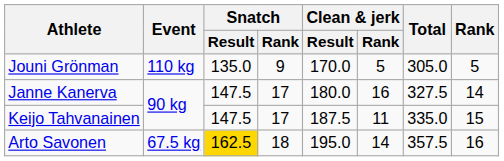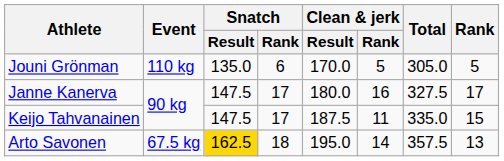 <table class="wikitable" style="font-size:90%">
 <tr>
 <th rowspan="2">Athlete</th>
 <th rowspan="2">Event</th>
 <th colspan="2">Snatch</th>
 <th colspan="2">Clean & jerk</th>
 <th rowspan="2">Total</th>
 <th rowspan="2">Rank</th>
 </tr>
 <tr style="font-size:95%">
 <th>Result</th>
 <th>Rank</th>
 <th>Result</th>
 <th>Rank</th>
 </tr>
 <tr align=center>
 <td align=left><a href='#'>Jouni Grönman</a></td>
 <td align=left><a href='#'>110 kg</a></td>
 <td>135.0</td>
-<td>9</td>
+<td>6</td>
 <td>170.0</td>
 <td>5</td>
 <td>305.0</td>
 <td>5</td>
 </tr>
 <tr align=center>
 <td align=left><a href='#'>Janne Kanerva</a></td>
 <td align=left rowspan=2><a href='#'>90 kg</a></td>
 <td>147.5</td>
 <td>17</td>
 <td>180.0</td>
 <td>16</td>
 <td>327.5</td>
-<td>14</td>
+<td>17</td>
 </tr>
 <tr align=center>
 <td align=left><a href='#'>Keijo Tahvanainen</a></td>
 <td>147.5</td>
 <td>17</td>
 <td>187.5</td>
 <td>11</td>
 <td>335.0</td>
 <td>15</td>
 </tr>
 <tr align=center>
 <td align=left><a href='#'>Arto Savonen</a></td>
 <td align=left><a href='#'>67.5 kg</a></td>
 <td style="background: gold;">162.5</td>
 <td>18</td>
 <td>195.0</td>
 <td>14</td>
 <td>357.5</td>
-<td>16</td>
+<td>13</td>
 </tr>
 </table>
